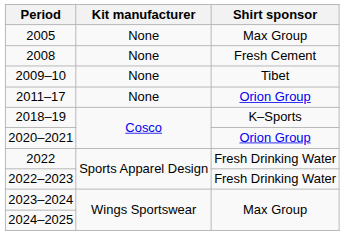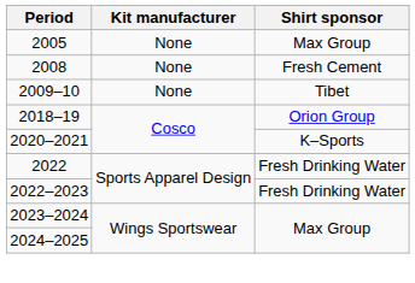 <table class="wikitable" style="text-align:center;margin-left:1em;float:center">
 <tr>
 <th>Period</th>
 <th>Kit manufacturer</th>
 <th>Shirt sponsor</th>
 </tr>
 <tr>
 <td>2005</td>
 <td>None</td>
 <td>Max Group</td>
 </tr>
 <tr>
 <td>2008</td>
 <td>None</td>
 <td>Fresh Cement</td>
 </tr>
 <tr>
 <td>2009–10</td>
 <td>None</td>
 <td>Tibet</td>
 </tr>
 <tr>
-<td>2011–17</td>
-<td>None</td>
+<td>2018–19</td>
+<td rowspan="2"><a href='#'>Cosco</a></td>
 <td><a href='#'>Orion Group</a></td>
 </tr>
 <tr>
-<td>2018–19</td>
-<td rowspan="2"><a href='#'>Cosco</a></td>
+<td>2020–2021</td>
 <td>K–Sports</td>
-</tr>
-<tr>
-<td>2020–2021</td>
-<td><a href='#'>Orion Group</a></td>
 </tr>
 <tr>
 <td>2022</td>
 <td rowspan="2">Sports Apparel Design</td>
 <td>Fresh Drinking Water</td>
 </tr>
 <tr>
 <td>2022–2023</td>
 <td>Fresh Drinking Water</td>
 </tr>
 <tr>
 <td>2023–2024</td>
 <td rowspan="2">Wings Sportswear</td>
 <td rowspan="2">Max Group</td>
 </tr>
 <tr>
 <td>2024–2025</td>
 </tr>
 </table>
